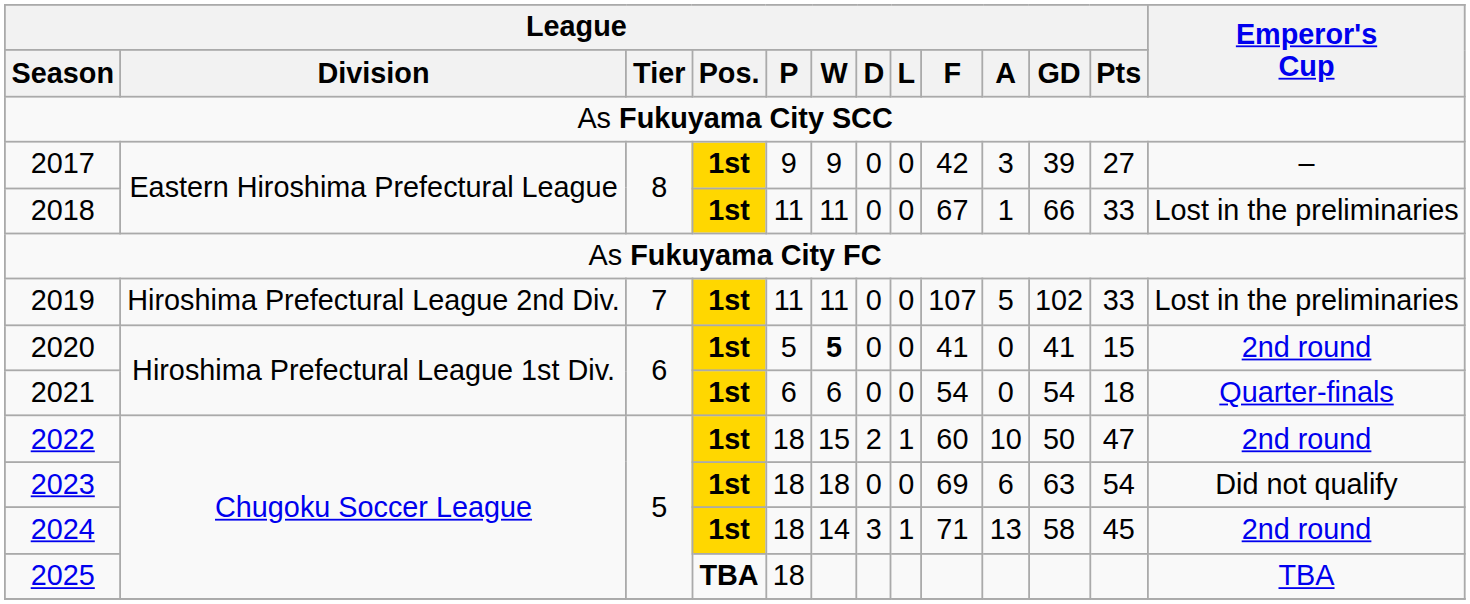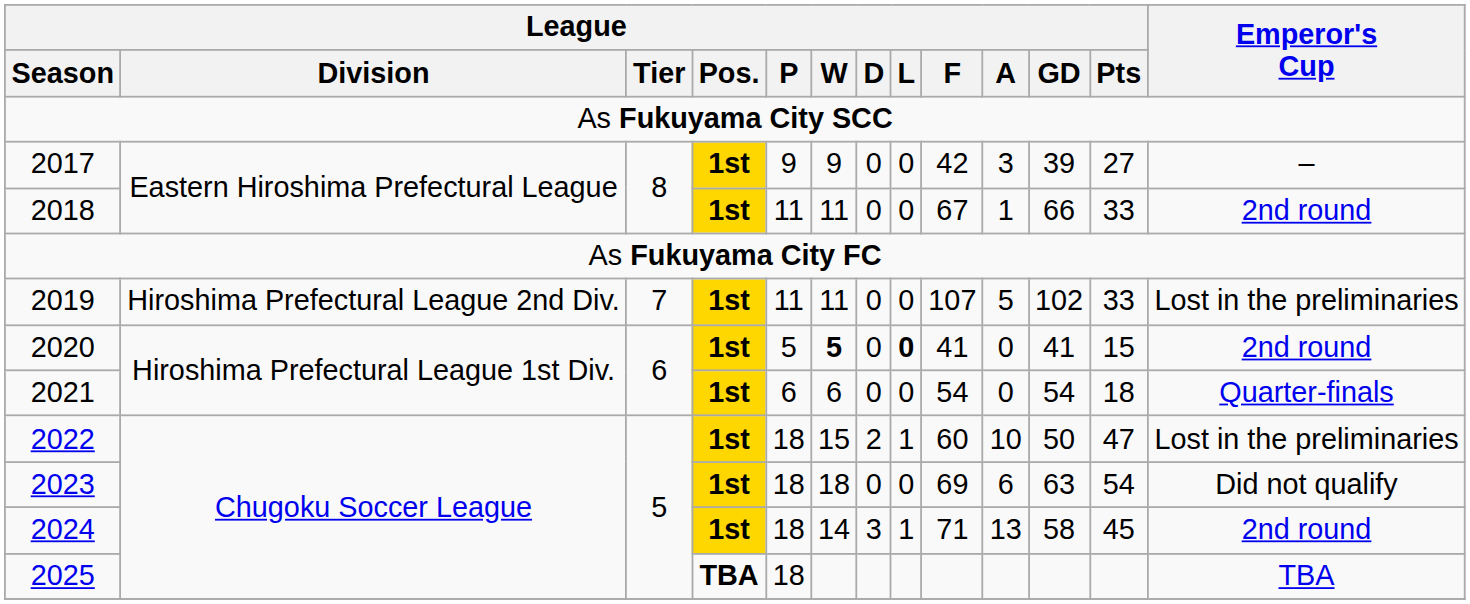 <table class="wikitable" style="text-align:center;">
 <tr>
 <th colspan="12"><strong>League</strong></th>
 <th rowspan="2"><a href='#'>Emperor's<br>Cup</a></th>
 </tr>
 <tr>
 <th>Season</th>
 <th>Division</th>
 <th>Tier</th>
 <th>Pos.</th>
 <th>P</th>
 <th>W</th>
 <th>D</th>
 <th>L</th>
 <th>F</th>
 <th>A</th>
 <th>GD</th>
 <th>Pts</th>
 </tr>
 <tr>
 <td colspan="13">As <strong>Fukuyama City SCC</strong></td>
 </tr>
 <tr>
 <td>2017</td>
 <td rowspan="2">Eastern Hiroshima Prefectural League</td>
 <td rowspan="2">8</td>
 <td bgcolor="gold"><strong>1st</strong></td>
 <td>9</td>
 <td>9</td>
 <td>0</td>
 <td>0</td>
 <td>42</td>
 <td>3</td>
 <td>39</td>
 <td>27</td>
 <td>–</td>
 </tr>
 <tr>
 <td>2018</td>
 <td bgcolor=gold><strong>1st</strong></td>
 <td>11</td>
 <td>11</td>
 <td>0</td>
 <td>0</td>
 <td>67</td>
 <td>1</td>
 <td>66</td>
 <td>33</td>
-<td>Lost in the preliminaries</td>
+<td><a href='#'>2nd round</a></td>
 </tr>
 <tr>
 <td colspan="13">As <strong>Fukuyama City FC</strong></td>
 </tr>
 <tr>
 <td>2019</td>
 <td>Hiroshima Prefectural League 2nd Div.</td>
 <td>7</td>
 <td bgcolor="gold"><strong>1st</strong></td>
 <td>11</td>
 <td>11</td>
 <td>0</td>
 <td>0</td>
 <td>107</td>
 <td>5</td>
 <td>102</td>
 <td>33</td>
 <td>Lost in the preliminaries</td>
 </tr>
 <tr>
 <td>2020</td>
 <td rowspan="2">Hiroshima Prefectural League 1st Div.</td>
 <td rowspan="2">6</td>
 <td bgcolor="gold"><strong>1st</strong></td>
 <td>5</td>
 <td><strong>5</strong></td>
 <td>0</td>
-<td>0</td>
+<td><strong>0</strong></td>
 <td>41</td>
 <td>0</td>
 <td>41</td>
 <td>15</td>
 <td><a href='#'>2nd round</a></td>
 </tr>
 <tr>
 <td>2021</td>
 <td bgcolor=gold><strong>1st</strong></td>
 <td>6</td>
 <td>6</td>
 <td>0</td>
 <td>0</td>
 <td>54</td>
 <td>0</td>
 <td>54</td>
 <td>18</td>
 <td><a href='#'>Quarter-finals</a></td>
 </tr>
 <tr>
 <td><a href='#'>2022</a></td>
 <td rowspan="4"><a href='#'>Chugoku Soccer League</a></td>
 <td rowspan="4">5</td>
 <td bgcolor="gold"><strong>1st</strong></td>
 <td>18</td>
 <td>15</td>
 <td>2</td>
 <td>1</td>
 <td>60</td>
 <td>10</td>
 <td>50</td>
 <td>47</td>
-<td><a href='#'>2nd round</a></td>
+<td>Lost in the preliminaries</td>
 </tr>
 <tr>
 <td><a href='#'>2023</a></td>
 <td bgcolor=gold><strong>1st</strong></td>
 <td>18</td>
 <td>18</td>
 <td>0</td>
 <td>0</td>
 <td>69</td>
 <td>6</td>
 <td>63</td>
 <td>54</td>
 <td>Did not qualify</td>
 </tr>
 <tr>
 <td><a href='#'>2024</a></td>
 <td bgcolor=gold><strong>1st</strong></td>
 <td>18</td>
 <td>14</td>
 <td>3</td>
 <td>1</td>
 <td>71</td>
 <td>13</td>
 <td>58</td>
 <td>45</td>
 <td><a href='#'>2nd round</a></td>
 </tr>
 <tr>
 <td><a href='#'>2025</a></td>
 <td><strong>TBA</strong></td>
 <td>18</td>
 <td></td>
 <td></td>
 <td></td>
 <td></td>
 <td></td>
 <td></td>
 <td></td>
 <td><a href='#'>TBA</a></td>
 </tr>
 <tr>
 </tr>
 </table>
